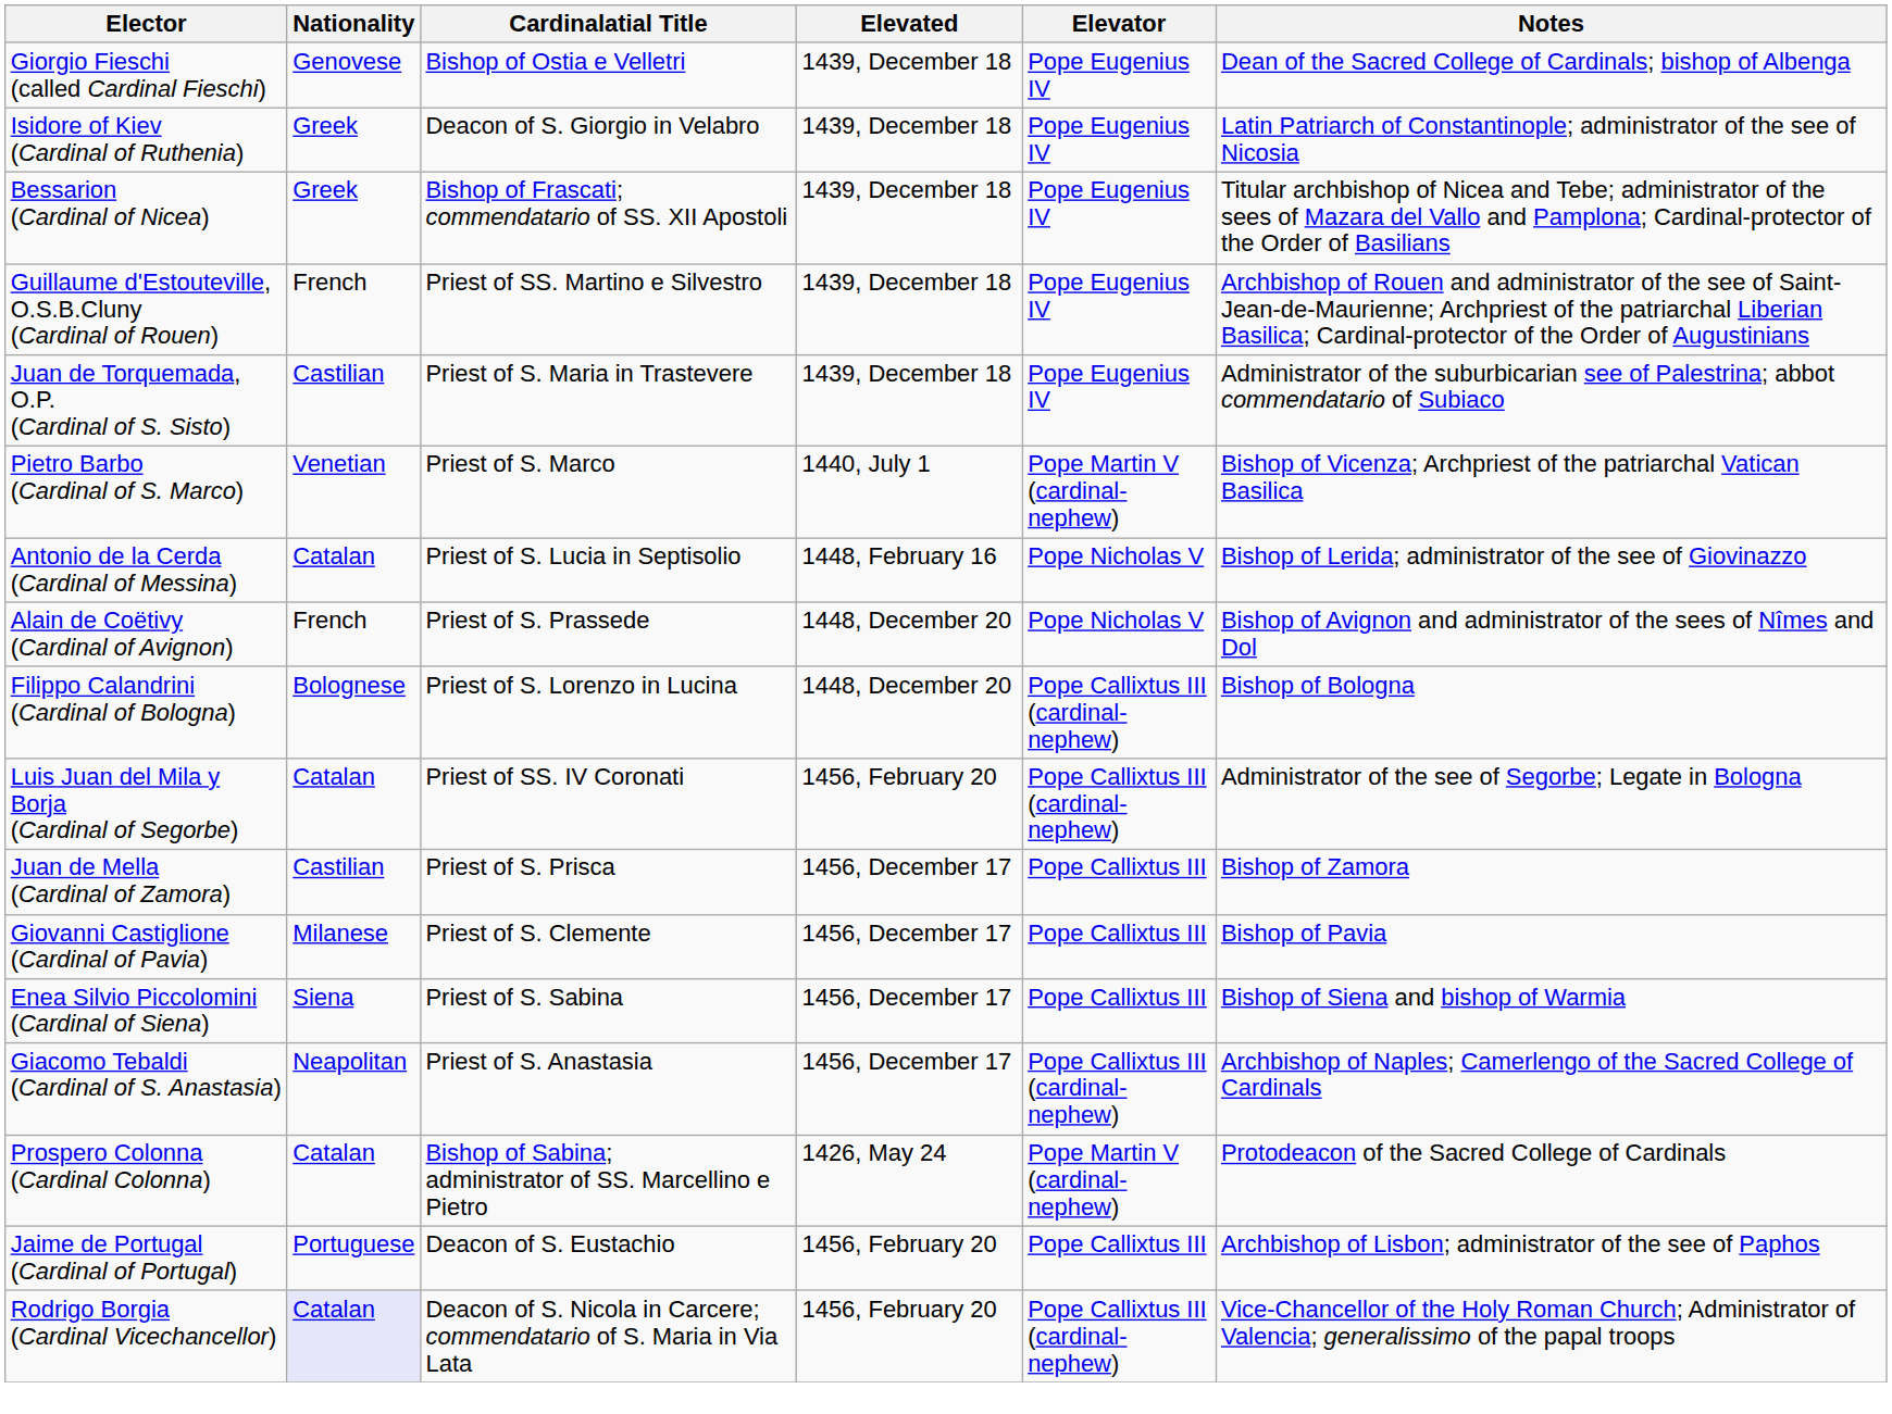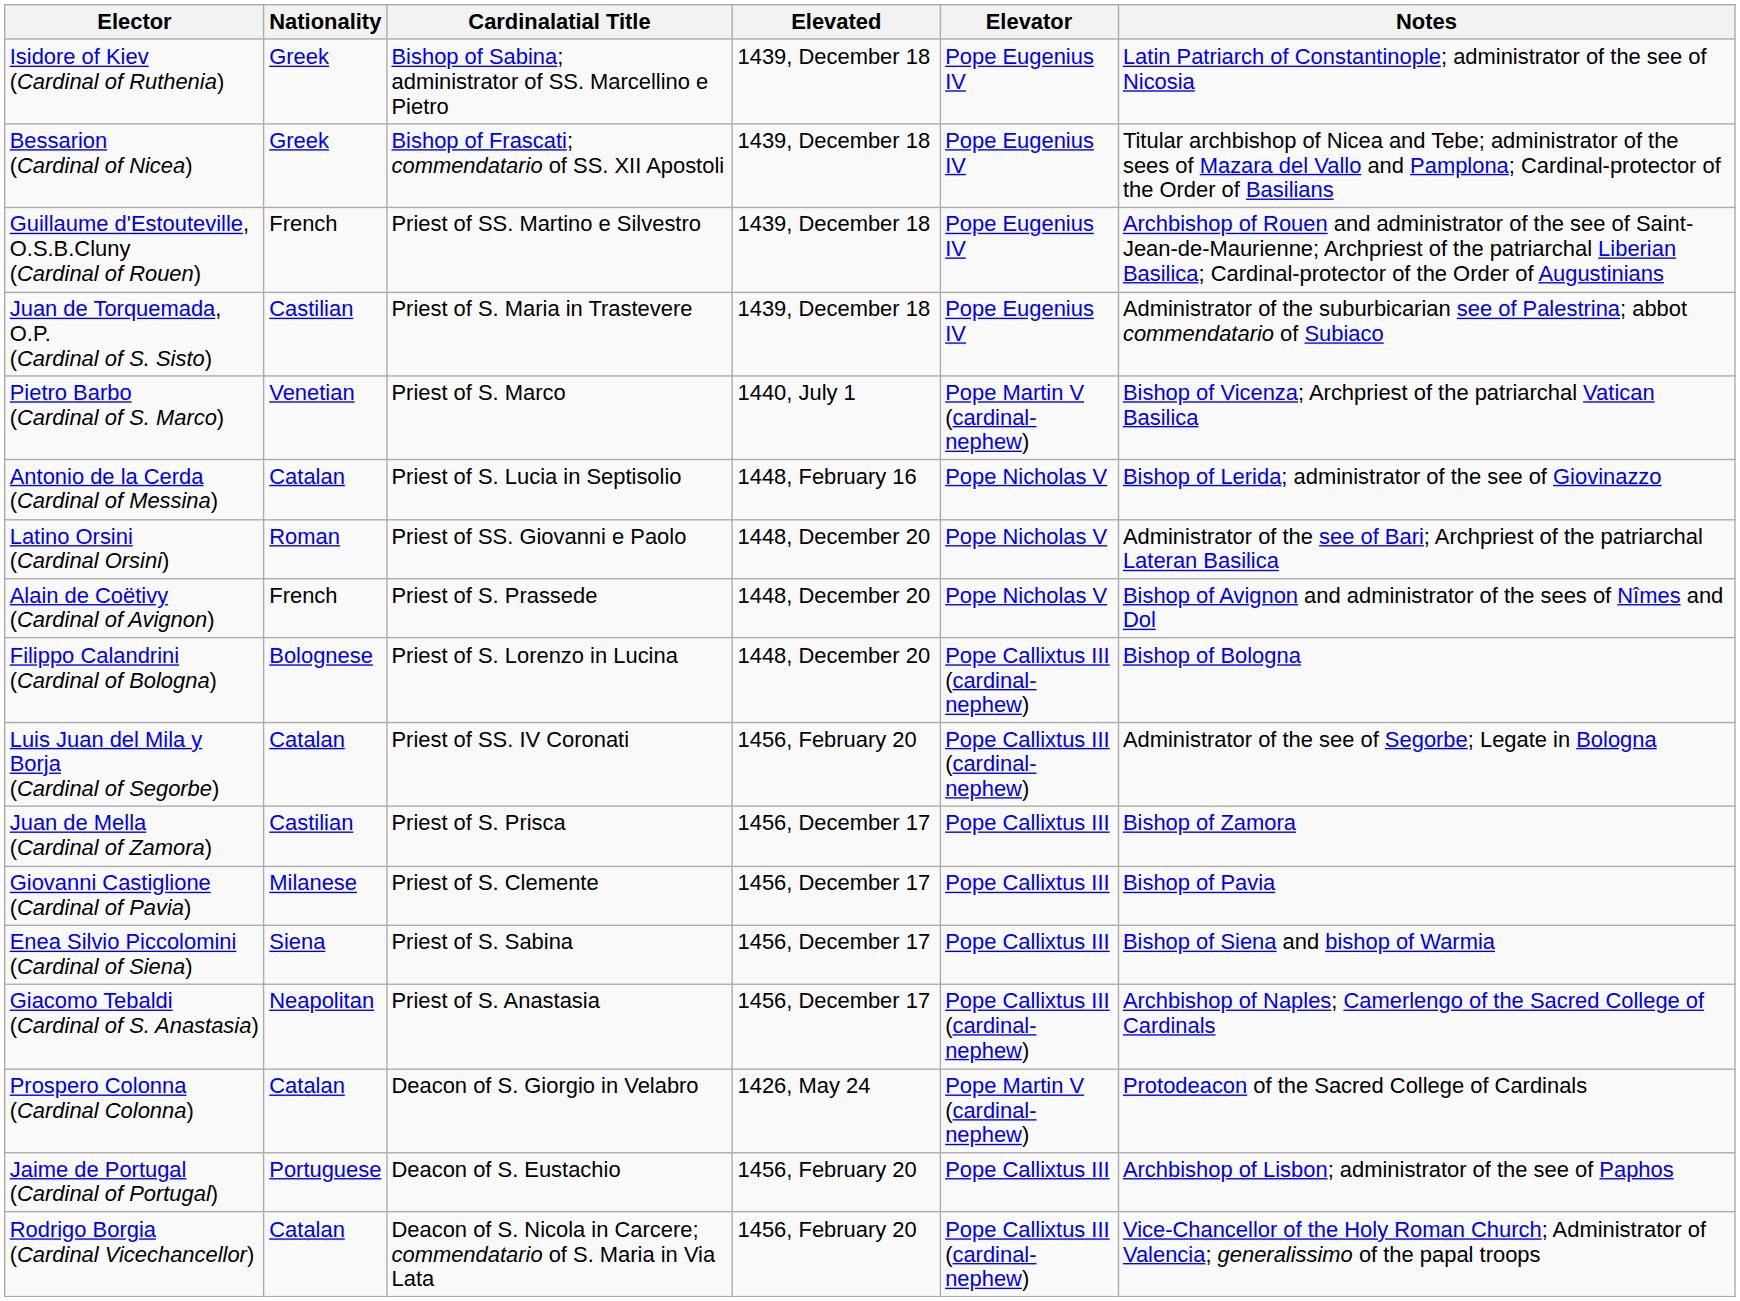 <table class="wikitable sortable" style="width:100%">
 <tr>
 <th width="15%">Elector</th>
 <th width="5%">Nationality</th>
 <th width="20%">Cardinalatial Title</th>
 <th width="12%">Elevated</th>
 <th width="*">Elevator</th>
 <th width="*">Notes</th>
 </tr>
 <tr valign="top">
-<td><a href='#'>Giorgio Fieschi</a><br>(called <em>Cardinal Fieschi</em>)</td>
-<td><a href='#'>Genovese</a></td>
-<td><a href='#'>Bishop of Ostia e Velletri</a></td>
-<td>1439, December 18</td>
-<td><a href='#'>Pope Eugenius IV</a></td>
-<td><a href='#'>Dean of the Sacred College of Cardinals</a>; <a href='#'>bishop of Albenga</a></td>
-</tr>
-<tr valign="top">
 <td><a href='#'>Isidore of Kiev</a><br>(<em>Cardinal of Ruthenia</em>)</td>
 <td><a href='#'>Greek</a></td>
-<td>Deacon of S. Giorgio in Velabro</td>
+<td><a href='#'>Bishop of Sabina</a>;<br>administrator of SS. Marcellino e Pietro</td>
 <td>1439, December 18</td>
 <td><a href='#'>Pope Eugenius IV</a></td>
 <td><a href='#'>Latin Patriarch of Constantinople</a>; administrator of the see of <a href='#'>Nicosia</a></td>
 </tr>
 <tr valign="top">
 <td><a href='#'>Bessarion</a><br>(<em>Cardinal of Nicea</em>)</td>
 <td><a href='#'>Greek</a></td>
 <td><a href='#'>Bishop of Frascati</a>;<br><em>commendatario</em> of SS. XII Apostoli</td>
 <td>1439, December 18</td>
 <td><a href='#'>Pope Eugenius IV</a></td>
 <td>Titular archbishop of Nicea and Tebe; administrator of the sees of <a href='#'>Mazara del Vallo</a> and <a href='#'>Pamplona</a>; Cardinal-protector of the Order of <a href='#'>Basilians</a></td>
 </tr>
 <tr valign="top">
 <td><a href='#'>Guillaume d'Estouteville</a>, O.S.B.Cluny<br>(<em>Cardinal of Rouen</em>)</td>
 <td>French</td>
 <td>Priest of SS. Martino e Silvestro</td>
 <td>1439, December 18</td>
 <td><a href='#'>Pope Eugenius IV</a></td>
 <td><a href='#'>Archbishop of Rouen</a> and administrator of the see of Saint-Jean-de-Maurienne; Archpriest of the patriarchal <a href='#'>Liberian Basilica</a>; Cardinal-protector of the Order of <a href='#'>Augustinians</a></td>
 </tr>
 <tr valign="top">
 <td><a href='#'>Juan de Torquemada</a>, O.P.<br>(<em>Cardinal of S. Sisto</em>)</td>
 <td><a href='#'>Castilian</a></td>
 <td>Priest of S. Maria in Trastevere</td>
 <td>1439, December 18</td>
 <td><a href='#'>Pope Eugenius IV</a></td>
 <td>Administrator of the suburbicarian <a href='#'>see of Palestrina</a>; abbot <em>commendatario</em> of <a href='#'>Subiaco</a></td>
 </tr>
 <tr valign="top">
 <td><a href='#'>Pietro Barbo</a><br>(<em>Cardinal of S. Marco</em>)</td>
 <td><a href='#'>Venetian</a></td>
 <td>Priest of S. Marco</td>
 <td>1440, July 1</td>
 <td><a href='#'>Pope Martin V</a> (<a href='#'>cardinal-nephew</a>)</td>
 <td><a href='#'>Bishop of Vicenza</a>; Archpriest of the patriarchal <a href='#'>Vatican Basilica</a></td>
 </tr>
 <tr valign="top">
 <td><a href='#'>Antonio de la Cerda</a><br>(<em>Cardinal of Messina</em>)</td>
 <td><a href='#'>Catalan</a></td>
 <td>Priest of S. Lucia in Septisolio</td>
 <td>1448, February 16</td>
 <td><a href='#'>Pope Nicholas V</a></td>
 <td><a href='#'>Bishop of Lerida</a>; administrator of the see of <a href='#'>Giovinazzo</a></td>
+</tr>
+<tr valign="top">
+<td><a href='#'>Latino Orsini</a><br>(<em>Cardinal Orsini</em>)</td>
+<td><a href='#'>Roman</a></td>
+<td>Priest of SS. Giovanni e Paolo</td>
+<td>1448, December 20</td>
+<td><a href='#'>Pope Nicholas V</a></td>
+<td>Administrator of the <a href='#'>see of Bari</a>; Archpriest of the patriarchal <a href='#'>Lateran Basilica</a></td>
 </tr>
 <tr valign="top">
 <td><a href='#'>Alain de Coëtivy</a><br>(<em>Cardinal of Avignon</em>)</td>
 <td>French</td>
 <td>Priest of S. Prassede</td>
 <td>1448, December 20</td>
 <td><a href='#'>Pope Nicholas V</a></td>
 <td><a href='#'>Bishop of Avignon</a> and administrator of the sees of <a href='#'>Nîmes</a> and <a href='#'>Dol</a></td>
 </tr>
 <tr valign="top">
 <td><a href='#'>Filippo Calandrini</a><br>(<em>Cardinal of Bologna</em>)</td>
 <td><a href='#'>Bolognese</a></td>
 <td>Priest of S. Lorenzo in Lucina</td>
 <td>1448, December 20</td>
 <td><a href='#'>Pope Callixtus III</a> (<a href='#'>cardinal-nephew</a>)</td>
 <td><a href='#'>Bishop of Bologna</a></td>
 </tr>
 <tr valign="top">
 <td><a href='#'>Luis Juan del Mila y Borja</a><br>(<em>Cardinal of Segorbe</em>)</td>
 <td><a href='#'>Catalan</a></td>
 <td>Priest of SS. IV Coronati</td>
 <td>1456, February 20</td>
 <td><a href='#'>Pope Callixtus III</a> (<a href='#'>cardinal-nephew</a>)</td>
 <td>Administrator of the see of <a href='#'>Segorbe</a>; Legate in <a href='#'>Bologna</a></td>
 </tr>
 <tr valign="top">
 <td><a href='#'>Juan de Mella</a><br>(<em>Cardinal of Zamora</em>)</td>
 <td><a href='#'>Castilian</a></td>
 <td>Priest of S. Prisca</td>
 <td>1456, December 17</td>
 <td><a href='#'>Pope Callixtus III</a></td>
 <td><a href='#'>Bishop of Zamora</a></td>
 </tr>
 <tr valign="top">
 <td><a href='#'>Giovanni Castiglione</a><br>(<em>Cardinal of Pavia</em>)</td>
 <td><a href='#'>Milanese</a></td>
 <td>Priest of S. Clemente</td>
 <td>1456, December 17</td>
 <td><a href='#'>Pope Callixtus III</a></td>
 <td><a href='#'>Bishop of Pavia</a></td>
 </tr>
 <tr valign="top">
 <td><a href='#'>Enea Silvio Piccolomini</a><br>(<em>Cardinal of Siena</em>)</td>
 <td><a href='#'>Siena</a></td>
 <td>Priest of S. Sabina</td>
 <td>1456, December 17</td>
 <td><a href='#'>Pope Callixtus III</a></td>
 <td><a href='#'>Bishop of Siena</a> and <a href='#'>bishop of Warmia</a></td>
 </tr>
 <tr valign="top">
 <td><a href='#'>Giacomo Tebaldi</a><br>(<em>Cardinal of S. Anastasia</em>)</td>
 <td><a href='#'>Neapolitan</a></td>
 <td>Priest of S. Anastasia</td>
 <td>1456, December 17</td>
 <td><a href='#'>Pope Callixtus III</a> (<a href='#'>cardinal-nephew</a>)</td>
 <td><a href='#'>Archbishop of Naples</a>; <a href='#'>Camerlengo of the Sacred College of Cardinals</a></td>
 </tr>
 <tr valign="top">
 <td><a href='#'>Prospero Colonna</a><br>(<em>Cardinal Colonna</em>)</td>
 <td><a href='#'>Catalan</a></td>
-<td><a href='#'>Bishop of Sabina</a>;<br>administrator of SS. Marcellino e Pietro</td>
+<td>Deacon of S. Giorgio in Velabro</td>
 <td>1426, May 24</td>
 <td><a href='#'>Pope Martin V</a> (<a href='#'>cardinal-nephew</a>)</td>
 <td><a href='#'>Protodeacon</a> of the Sacred College of Cardinals</td>
 </tr>
 <tr valign="top">
 <td><a href='#'>Jaime de Portugal</a><br>(<em>Cardinal of Portugal</em>)</td>
 <td><a href='#'>Portuguese</a></td>
 <td>Deacon of S. Eustachio</td>
 <td>1456, February 20</td>
 <td><a href='#'>Pope Callixtus III</a></td>
 <td><a href='#'>Archbishop of Lisbon</a>; administrator of the see of <a href='#'>Paphos</a></td>
 </tr>
 <tr valign="top">
 <td><a href='#'>Rodrigo Borgia</a><br>(<em>Cardinal Vicechancellor</em>)</td>
-<td style="background: lavender;"><a href='#'>Catalan</a></td>
+<td><a href='#'>Catalan</a></td>
 <td>Deacon of S. Nicola in Carcere;<br><em>commendatario</em> of S. Maria in Via Lata</td>
 <td>1456, February 20</td>
 <td><a href='#'>Pope Callixtus III</a> (<a href='#'>cardinal-nephew</a>)</td>
 <td><a href='#'>Vice-Chancellor of the Holy Roman Church</a>; Administrator of <a href='#'>Valencia</a>; <em>generalissimo</em> of the papal troops</td>
 </tr>
 </table>
